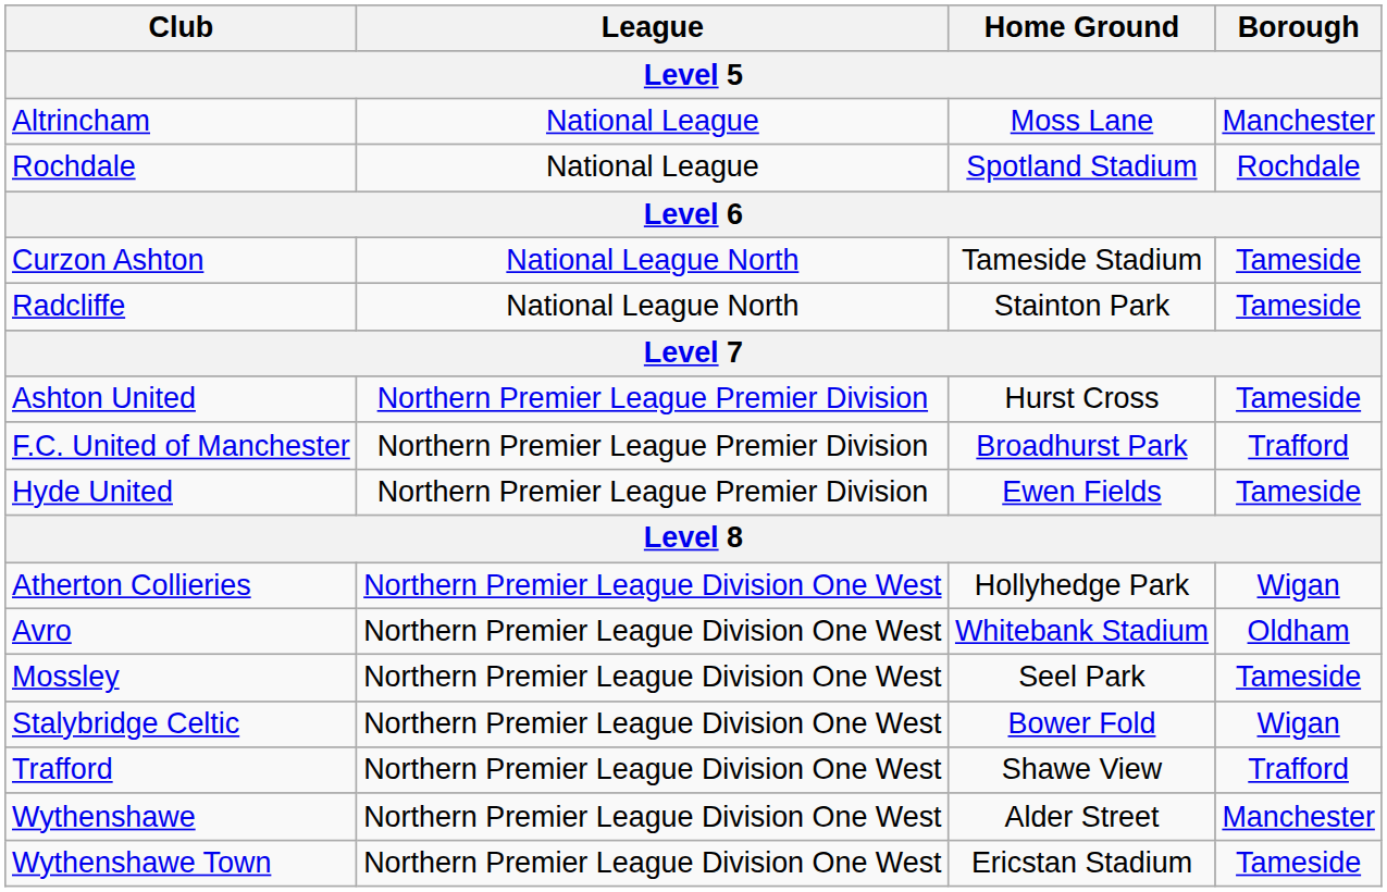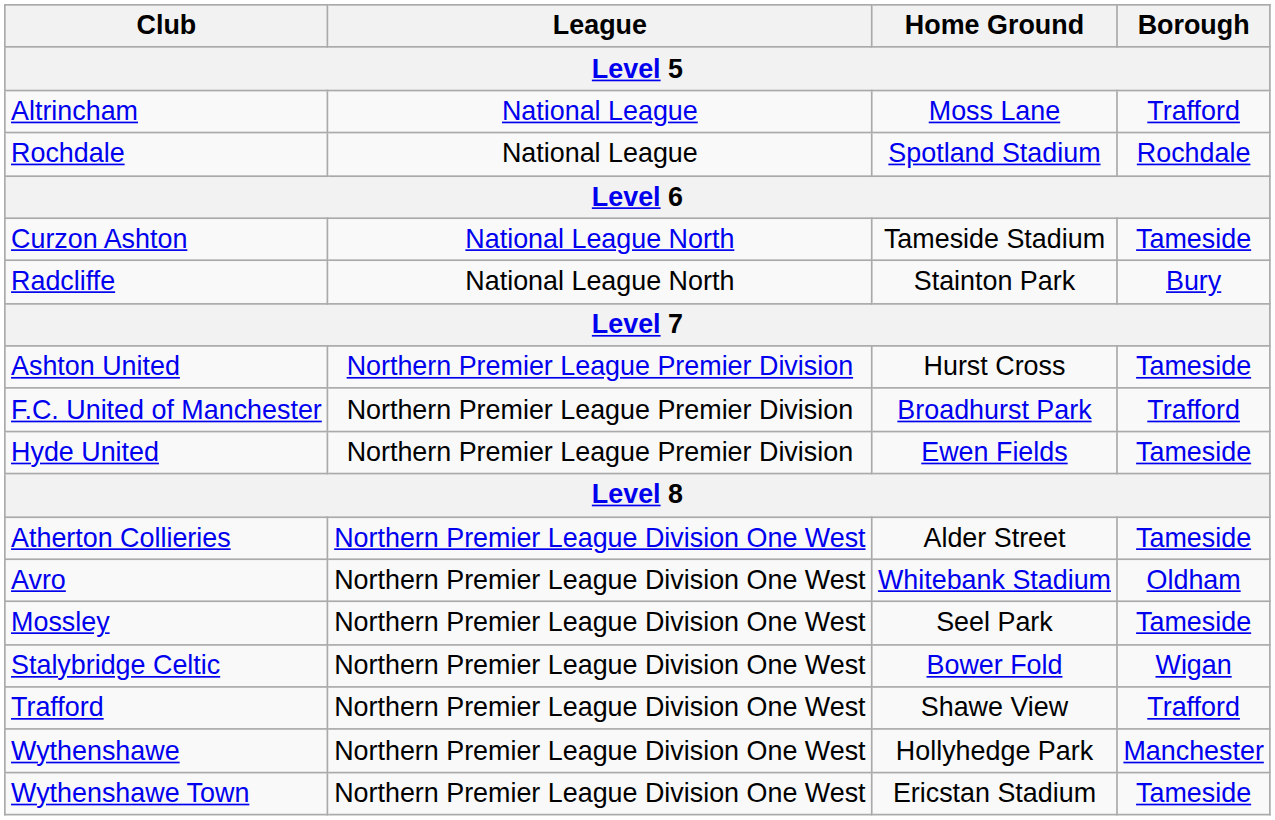 <table class="wikitable sortable" border="1" style="text-align:center;">
 <tr>
 <th>Club</th>
 <th>League</th>
 <th>Home Ground</th>
 <th>Borough</th>
 </tr>
 <tr>
 <th colspan=5><a href='#'>Level</a> 5</th>
 </tr>
 <tr>
 <td style="text-align:left;"><a href='#'>Altrincham</a></td>
 <td><a href='#'>National League</a></td>
 <td><a href='#'>Moss Lane</a></td>
-<td><a href='#'>Manchester</a></td>
+<td><a href='#'>Trafford</a></td>
 </tr>
 <tr>
 <td style="text-align:left;"><a href='#'>Rochdale</a></td>
 <td>National League</td>
 <td><a href='#'>Spotland Stadium</a></td>
 <td><a href='#'>Rochdale</a></td>
 </tr>
 <tr>
 <th colspan=5><a href='#'>Level</a> 6</th>
 </tr>
 <tr>
 <td style="text-align:left;"><a href='#'>Curzon Ashton</a></td>
 <td><a href='#'>National League North</a></td>
 <td>Tameside Stadium</td>
 <td><a href='#'>Tameside</a></td>
 </tr>
 <tr>
 <td style="text-align:left;"><a href='#'>Radcliffe</a></td>
 <td>National League North</td>
 <td>Stainton Park</td>
-<td><a href='#'>Tameside</a></td>
+<td><a href='#'>Bury</a></td>
 </tr>
 <tr>
 <th colspan=5><a href='#'>Level</a> 7</th>
 </tr>
 <tr>
 <td style="text-align:left;"><a href='#'>Ashton United</a></td>
 <td><a href='#'>Northern Premier League Premier Division</a></td>
 <td>Hurst Cross</td>
 <td><a href='#'>Tameside</a></td>
 </tr>
 <tr>
 <td style="text-align:left;"><a href='#'>F.C. United of Manchester</a></td>
 <td>Northern Premier League Premier Division</td>
 <td><a href='#'>Broadhurst Park</a></td>
 <td><a href='#'>Trafford</a></td>
 </tr>
 <tr>
 <td style="text-align:left;"><a href='#'>Hyde United</a></td>
 <td>Northern Premier League Premier Division</td>
 <td><a href='#'>Ewen Fields</a></td>
 <td><a href='#'>Tameside</a></td>
 </tr>
 <tr>
 <th colspan=5><a href='#'>Level</a> 8</th>
 </tr>
 <tr>
 <td style="text-align:left;"><a href='#'>Atherton Collieries</a></td>
 <td><a href='#'>Northern Premier League Division One West</a></td>
-<td>Hollyhedge Park</td>
-<td><a href='#'>Wigan</a></td>
+<td>Alder Street</td>
+<td><a href='#'>Tameside</a></td>
 </tr>
 <tr>
 <td style="text-align:left;"><a href='#'>Avro</a></td>
 <td>Northern Premier League Division One West</td>
 <td><a href='#'>Whitebank Stadium</a></td>
 <td><a href='#'>Oldham</a></td>
 </tr>
 <tr>
 <td style="text-align:left;"><a href='#'>Mossley</a></td>
 <td>Northern Premier League Division One West</td>
 <td>Seel Park</td>
 <td><a href='#'>Tameside</a></td>
 </tr>
 <tr>
 <td style="text-align:left;"><a href='#'>Stalybridge Celtic</a></td>
 <td>Northern Premier League Division One West</td>
 <td><a href='#'>Bower Fold</a></td>
 <td><a href='#'>Wigan</a></td>
 </tr>
 <tr>
 <td style="text-align:left;"><a href='#'>Trafford</a></td>
 <td>Northern Premier League Division One West</td>
 <td>Shawe View</td>
 <td><a href='#'>Trafford</a></td>
 </tr>
 <tr>
 <td style="text-align:left;"><a href='#'>Wythenshawe</a></td>
 <td>Northern Premier League Division One West</td>
-<td>Alder Street</td>
+<td>Hollyhedge Park</td>
 <td><a href='#'>Manchester</a></td>
 </tr>
 <tr>
 <td style="text-align:left;"><a href='#'>Wythenshawe Town</a></td>
 <td>Northern Premier League Division One West</td>
 <td>Ericstan Stadium</td>
 <td><a href='#'>Tameside</a></td>
 </tr>
 </table>
